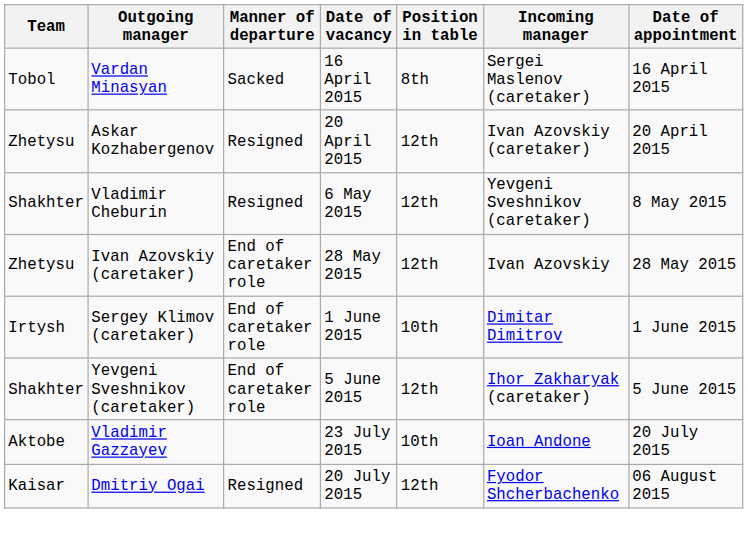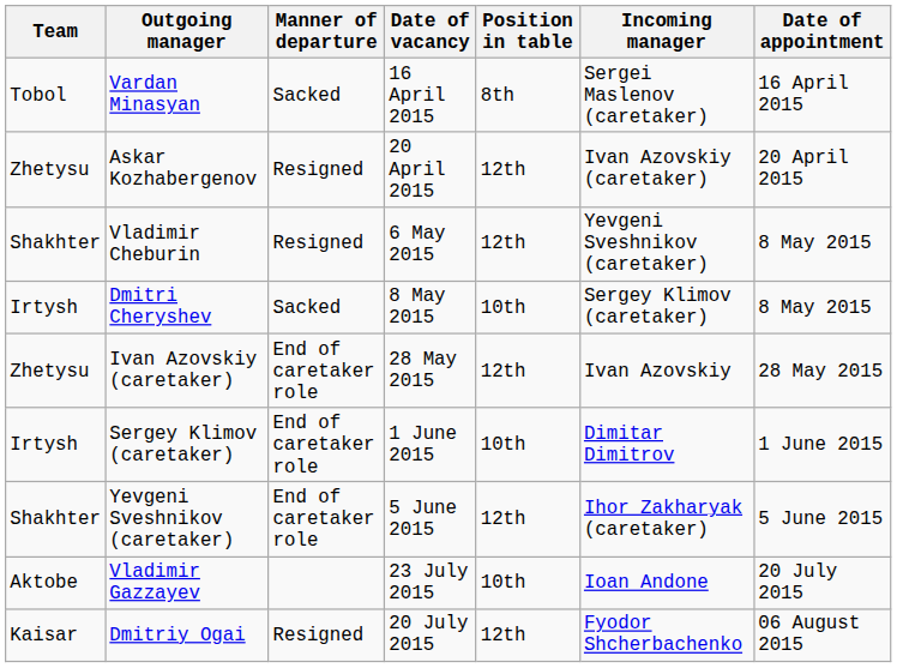 <table class="wikitable">
 <tr>
 <th>Team</th>
 <th>Outgoing manager</th>
 <th>Manner of departure</th>
 <th>Date of vacancy</th>
 <th>Position in table</th>
 <th>Incoming manager</th>
 <th>Date of appointment</th>
 </tr>
 <tr>
 <td>Tobol</td>
 <td> <a href='#'>Vardan Minasyan</a></td>
 <td>Sacked</td>
 <td>16 April 2015</td>
 <td>8th</td>
 <td> Sergei Maslenov (caretaker)</td>
 <td>16 April 2015</td>
 </tr>
 <tr>
 <td>Zhetysu</td>
 <td> Askar Kozhabergenov</td>
 <td>Resigned</td>
 <td>20 April 2015</td>
 <td>12th</td>
 <td> Ivan Azovskiy (caretaker)</td>
 <td>20 April 2015</td>
 </tr>
 <tr>
 <td>Shakhter</td>
 <td> Vladimir Cheburin</td>
 <td>Resigned</td>
 <td>6 May 2015</td>
 <td>12th</td>
 <td> Yevgeni Sveshnikov (caretaker)</td>
+<td>8 May 2015</td>
+</tr>
+<tr>
+<td>Irtysh</td>
+<td> <a href='#'>Dmitri Cheryshev</a></td>
+<td>Sacked</td>
+<td>8 May 2015</td>
+<td>10th</td>
+<td> Sergey Klimov (caretaker)</td>
 <td>8 May 2015</td>
 </tr>
 <tr>
 <td>Zhetysu</td>
 <td> Ivan Azovskiy (caretaker)</td>
 <td>End of caretaker role</td>
 <td>28 May 2015</td>
 <td>12th</td>
 <td> Ivan Azovskiy</td>
 <td>28 May 2015</td>
 </tr>
 <tr>
 <td>Irtysh</td>
 <td> Sergey Klimov (caretaker)</td>
 <td>End of caretaker role</td>
 <td>1 June 2015</td>
 <td>10th</td>
 <td> <a href='#'>Dimitar Dimitrov</a></td>
 <td>1 June 2015</td>
 </tr>
 <tr>
 <td>Shakhter</td>
 <td> Yevgeni Sveshnikov (caretaker)</td>
 <td>End of caretaker role</td>
 <td>5 June 2015</td>
 <td>12th</td>
 <td> <a href='#'>Ihor Zakharyak</a> (caretaker)</td>
 <td>5 June 2015</td>
 </tr>
 <tr>
 <td>Aktobe</td>
 <td> <a href='#'>Vladimir Gazzayev</a></td>
 <td></td>
 <td>23 July 2015</td>
 <td>10th</td>
 <td> <a href='#'>Ioan Andone</a></td>
 <td>20 July 2015</td>
 </tr>
 <tr>
 <td>Kaisar</td>
 <td> <a href='#'>Dmitriy Ogai</a></td>
 <td>Resigned</td>
 <td>20 July 2015</td>
 <td>12th</td>
 <td> <a href='#'>Fyodor Shcherbachenko</a></td>
 <td>06 August 2015</td>
 </tr>
 </table>
